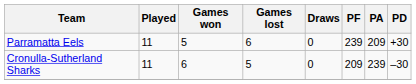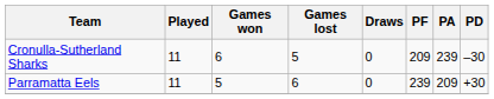 <table class="wikitable sortable" style="text-align:left;">
 <tr>
 <th>Team</th>
 <th>Played</th>
 <th>Games won</th>
 <th>Games lost</th>
 <th>Draws</th>
 <th>PF</th>
 <th>PA</th>
 <th>PD</th>
 </tr>
 <tr>
+<td> <a href='#'>Cronulla-Sutherland Sharks</a></td>
+<td>11</td>
+<td>6</td>
+<td>5</td>
+<td>0</td>
+<td>209</td>
+<td>239</td>
+<td>–30</td>
+</tr>
+<tr>
 <td> <a href='#'>Parramatta Eels</a></td>
 <td>11</td>
 <td>5</td>
 <td>6</td>
 <td>0</td>
 <td>239</td>
 <td>209</td>
 <td>+30</td>
 </tr>
 <tr>
-<td> <a href='#'>Cronulla-Sutherland Sharks</a></td>
-<td>11</td>
-<td>6</td>
-<td>5</td>
-<td>0</td>
-<td>209</td>
-<td>239</td>
-<td>–30</td>
-</tr>
-<tr>
 </tr>
 </table>
